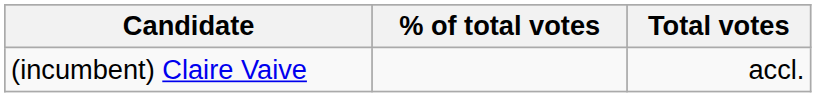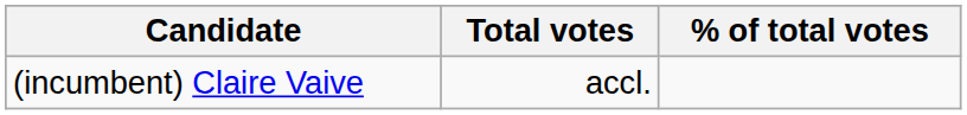 <table style="width:475px;" class="wikitable">
 <tr bgcolor="#EEEEEE">
 <th align="left">Candidate</th>
+<th align="right">Total votes</th>
 <th align="right">% of total votes</th>
-<th align="right">Total votes</th>
 </tr>
 <tr>
 <td align="left">(incumbent) <a href='#'>Claire Vaive</a></td>
+<td align="right">accl.</td>
 <td align="right"></td>
-<td align="right">accl.</td>
 </tr>
 </table>
